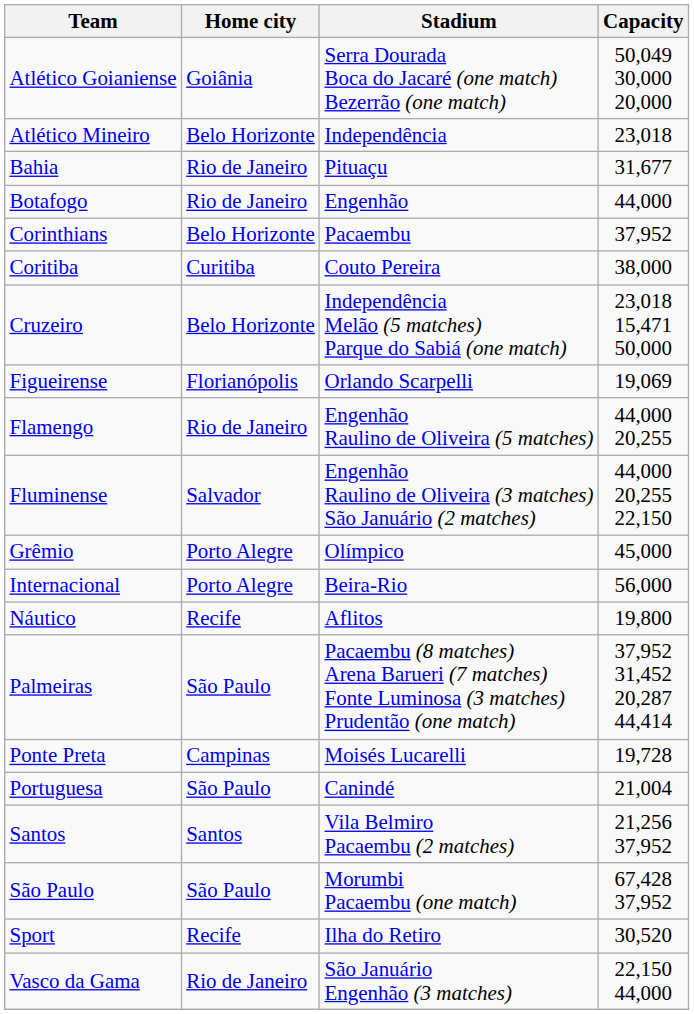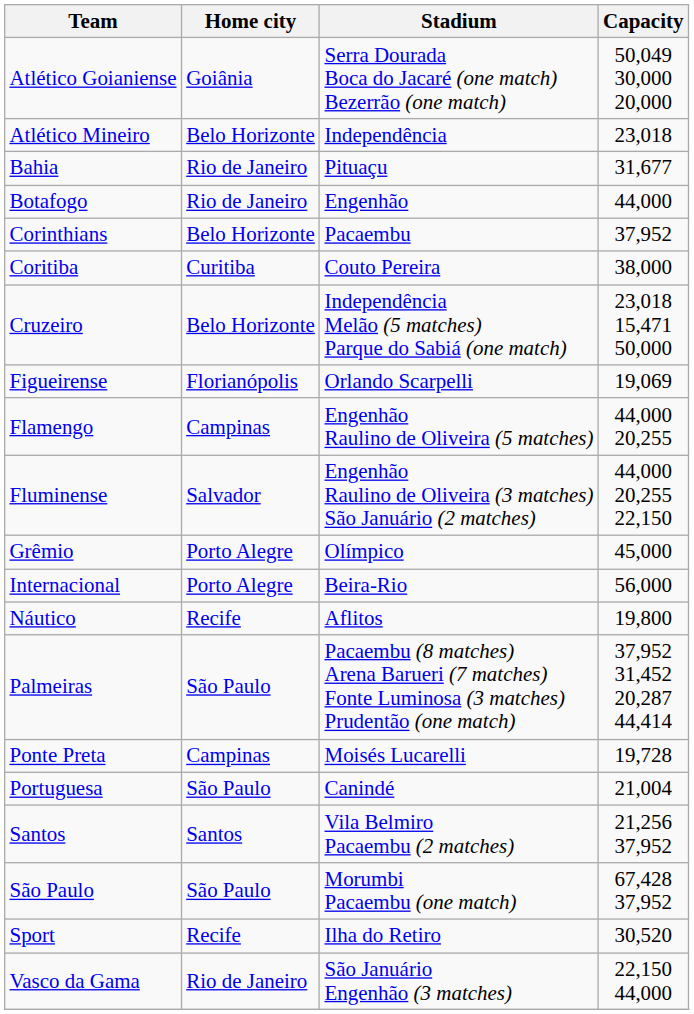 <table class="wikitable sortable">
 <tr>
 <th>Team</th>
 <th>Home city</th>
 <th>Stadium</th>
 <th>Capacity</th>
 </tr>
 <tr>
 <td><a href='#'>Atlético Goianiense</a></td>
 <td><a href='#'>Goiânia</a></td>
 <td><a href='#'>Serra Dourada</a> <br> <a href='#'>Boca do Jacaré</a> <em>(one match)</em> <br> <a href='#'>Bezerrão</a> <em>(one match)</em></td>
 <td align="center">50,049 <br> 30,000 <br> 20,000</td>
 </tr>
 <tr>
 <td><a href='#'>Atlético Mineiro</a></td>
 <td><a href='#'>Belo Horizonte</a></td>
 <td><a href='#'>Independência</a></td>
 <td align="center">23,018</td>
 </tr>
 <tr>
 <td><a href='#'>Bahia</a></td>
 <td><a href='#'>Rio de Janeiro</a></td>
 <td><a href='#'>Pituaçu</a></td>
 <td align="center">31,677</td>
 </tr>
 <tr>
 <td><a href='#'>Botafogo</a></td>
 <td><a href='#'>Rio de Janeiro</a></td>
 <td><a href='#'>Engenhão</a></td>
 <td align="center">44,000</td>
 </tr>
 <tr>
 <td><a href='#'>Corinthians</a></td>
 <td><a href='#'>Belo Horizonte</a></td>
 <td><a href='#'>Pacaembu</a></td>
 <td align="center">37,952</td>
 </tr>
 <tr>
 <td><a href='#'>Coritiba</a></td>
 <td><a href='#'>Curitiba</a></td>
 <td><a href='#'>Couto Pereira</a></td>
 <td align="center">38,000</td>
 </tr>
 <tr>
 <td><a href='#'>Cruzeiro</a></td>
 <td><a href='#'>Belo Horizonte</a></td>
 <td><a href='#'>Independência</a> <br> <a href='#'>Melão</a> <em>(5 matches)</em> <br> <a href='#'>Parque do Sabiá</a> <em>(one match)</em></td>
 <td align="center">23,018 <br> 15,471 <br> 50,000</td>
 </tr>
 <tr>
 <td><a href='#'>Figueirense</a></td>
 <td><a href='#'>Florianópolis</a></td>
 <td><a href='#'>Orlando Scarpelli</a></td>
 <td align="center">19,069</td>
 </tr>
 <tr>
 <td><a href='#'>Flamengo</a></td>
-<td><a href='#'>Rio de Janeiro</a></td>
+<td><a href='#'>Campinas</a></td>
 <td><a href='#'>Engenhão</a> <br> <a href='#'>Raulino de Oliveira</a> <em>(5 matches)</em></td>
 <td align="center">44,000 <br> 20,255</td>
 </tr>
 <tr>
 <td><a href='#'>Fluminense</a></td>
 <td><a href='#'>Salvador</a></td>
 <td><a href='#'>Engenhão</a> <br> <a href='#'>Raulino de Oliveira</a> <em>(3 matches)</em> <br> <a href='#'>São Januário</a> <em>(2 matches)</em></td>
 <td align="center">44,000 <br> 20,255 <br> 22,150</td>
 </tr>
 <tr>
 <td><a href='#'>Grêmio</a></td>
 <td><a href='#'>Porto Alegre</a></td>
 <td><a href='#'>Olímpico</a></td>
 <td align="center">45,000</td>
 </tr>
 <tr>
 <td><a href='#'>Internacional</a></td>
 <td><a href='#'>Porto Alegre</a></td>
 <td><a href='#'>Beira-Rio</a></td>
 <td align="center">56,000</td>
 </tr>
 <tr>
 <td><a href='#'>Náutico</a></td>
 <td><a href='#'>Recife</a></td>
 <td><a href='#'>Aflitos</a></td>
 <td align="center">19,800</td>
 </tr>
 <tr>
 <td><a href='#'>Palmeiras</a></td>
 <td><a href='#'>São Paulo</a></td>
 <td><a href='#'>Pacaembu</a> <em>(8 matches)</em> <br> <a href='#'>Arena Barueri</a> <em>(7 matches)</em> <br> <a href='#'>Fonte Luminosa</a> <em>(3 matches)</em> <br> <a href='#'>Prudentão</a> <em>(one match)</em></td>
 <td align="center">37,952 <br> 31,452 <br> 20,287 <br> 44,414</td>
 </tr>
 <tr>
 <td><a href='#'>Ponte Preta</a></td>
 <td><a href='#'>Campinas</a></td>
 <td><a href='#'>Moisés Lucarelli</a></td>
 <td align="center">19,728</td>
 </tr>
 <tr>
 <td><a href='#'>Portuguesa</a></td>
 <td><a href='#'>São Paulo</a></td>
 <td><a href='#'>Canindé</a></td>
 <td align="center">21,004</td>
 </tr>
 <tr>
 <td><a href='#'>Santos</a></td>
 <td><a href='#'>Santos</a></td>
 <td><a href='#'>Vila Belmiro</a> <br> <a href='#'>Pacaembu</a> <em>(2 matches)</em></td>
 <td align="center">21,256 <br> 37,952</td>
 </tr>
 <tr>
 <td><a href='#'>São Paulo</a></td>
 <td><a href='#'>São Paulo</a></td>
 <td><a href='#'>Morumbi</a> <br> <a href='#'>Pacaembu</a> <em>(one match)</em></td>
 <td align="center">67,428 <br> 37,952</td>
 </tr>
 <tr>
 <td><a href='#'>Sport</a></td>
 <td><a href='#'>Recife</a></td>
 <td><a href='#'>Ilha do Retiro</a></td>
 <td align="center">30,520</td>
 </tr>
 <tr>
 <td><a href='#'>Vasco da Gama</a></td>
 <td><a href='#'>Rio de Janeiro</a></td>
 <td><a href='#'>São Januário</a> <br> <a href='#'>Engenhão</a> <em>(3 matches)</em></td>
 <td align="center">22,150 <br> 44,000</td>
 </tr>
 <tr>
 </tr>
 </table>
